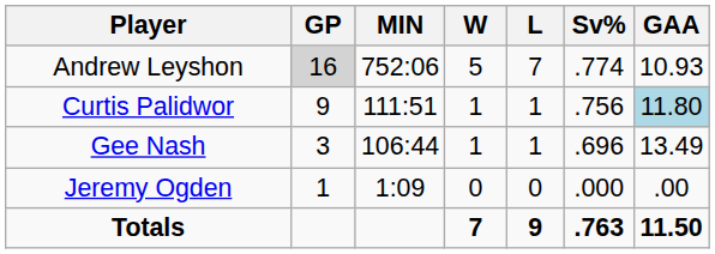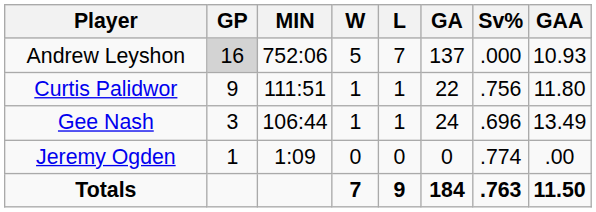 <table class="wikitable sortable" width="50%">
 <tr align="center"  bgcolor="#dddddd">
 <th width="50%">Player</th>
 <th width="10%">GP</th>
 <th width="10%">MIN</th>
 <th width="10%">W</th>
 <th width="10%">L</th>
+<th width="10%">GA</th>
 <th width="10%">Sv%</th>
 <th width="10%">GAA</th>
 </tr>
 <tr align=center>
 <td>Andrew Leyshon</td>
 <td style="background: lightgrey;">16</td>
 <td>752:06</td>
 <td>5</td>
 <td>7</td>
-<td>.774</td>
+<td>137</td>
+<td>.000</td>
 <td>10.93</td>
 </tr>
 <tr align=center>
 <td><a href='#'>Curtis Palidwor</a></td>
 <td>9</td>
 <td>111:51</td>
 <td>1</td>
 <td>1</td>
+<td>22</td>
 <td>.756</td>
-<td style="background: lightblue;">11.80</td>
+<td>11.80</td>
 </tr>
 <tr align=center>
 <td><a href='#'>Gee Nash</a></td>
 <td>3</td>
 <td>106:44</td>
 <td>1</td>
 <td>1</td>
+<td>24</td>
 <td>.696</td>
 <td>13.49</td>
 </tr>
 <tr align=center>
 <td><a href='#'>Jeremy Ogden</a></td>
 <td>1</td>
 <td>1:09</td>
 <td>0</td>
 <td>0</td>
-<td>.000</td>
+<td>0</td>
+<td>.774</td>
 <td>.00</td>
 </tr>
 <tr align=center>
 <td><strong>Totals</strong></td>
 <td></td>
 <td></td>
 <td><strong>7</strong></td>
 <td><strong>9</strong></td>
+<td><strong> 184</strong></td>
 <td><strong> .763</strong></td>
 <td><strong> 11.50</strong></td>
 </tr>
 </table>
